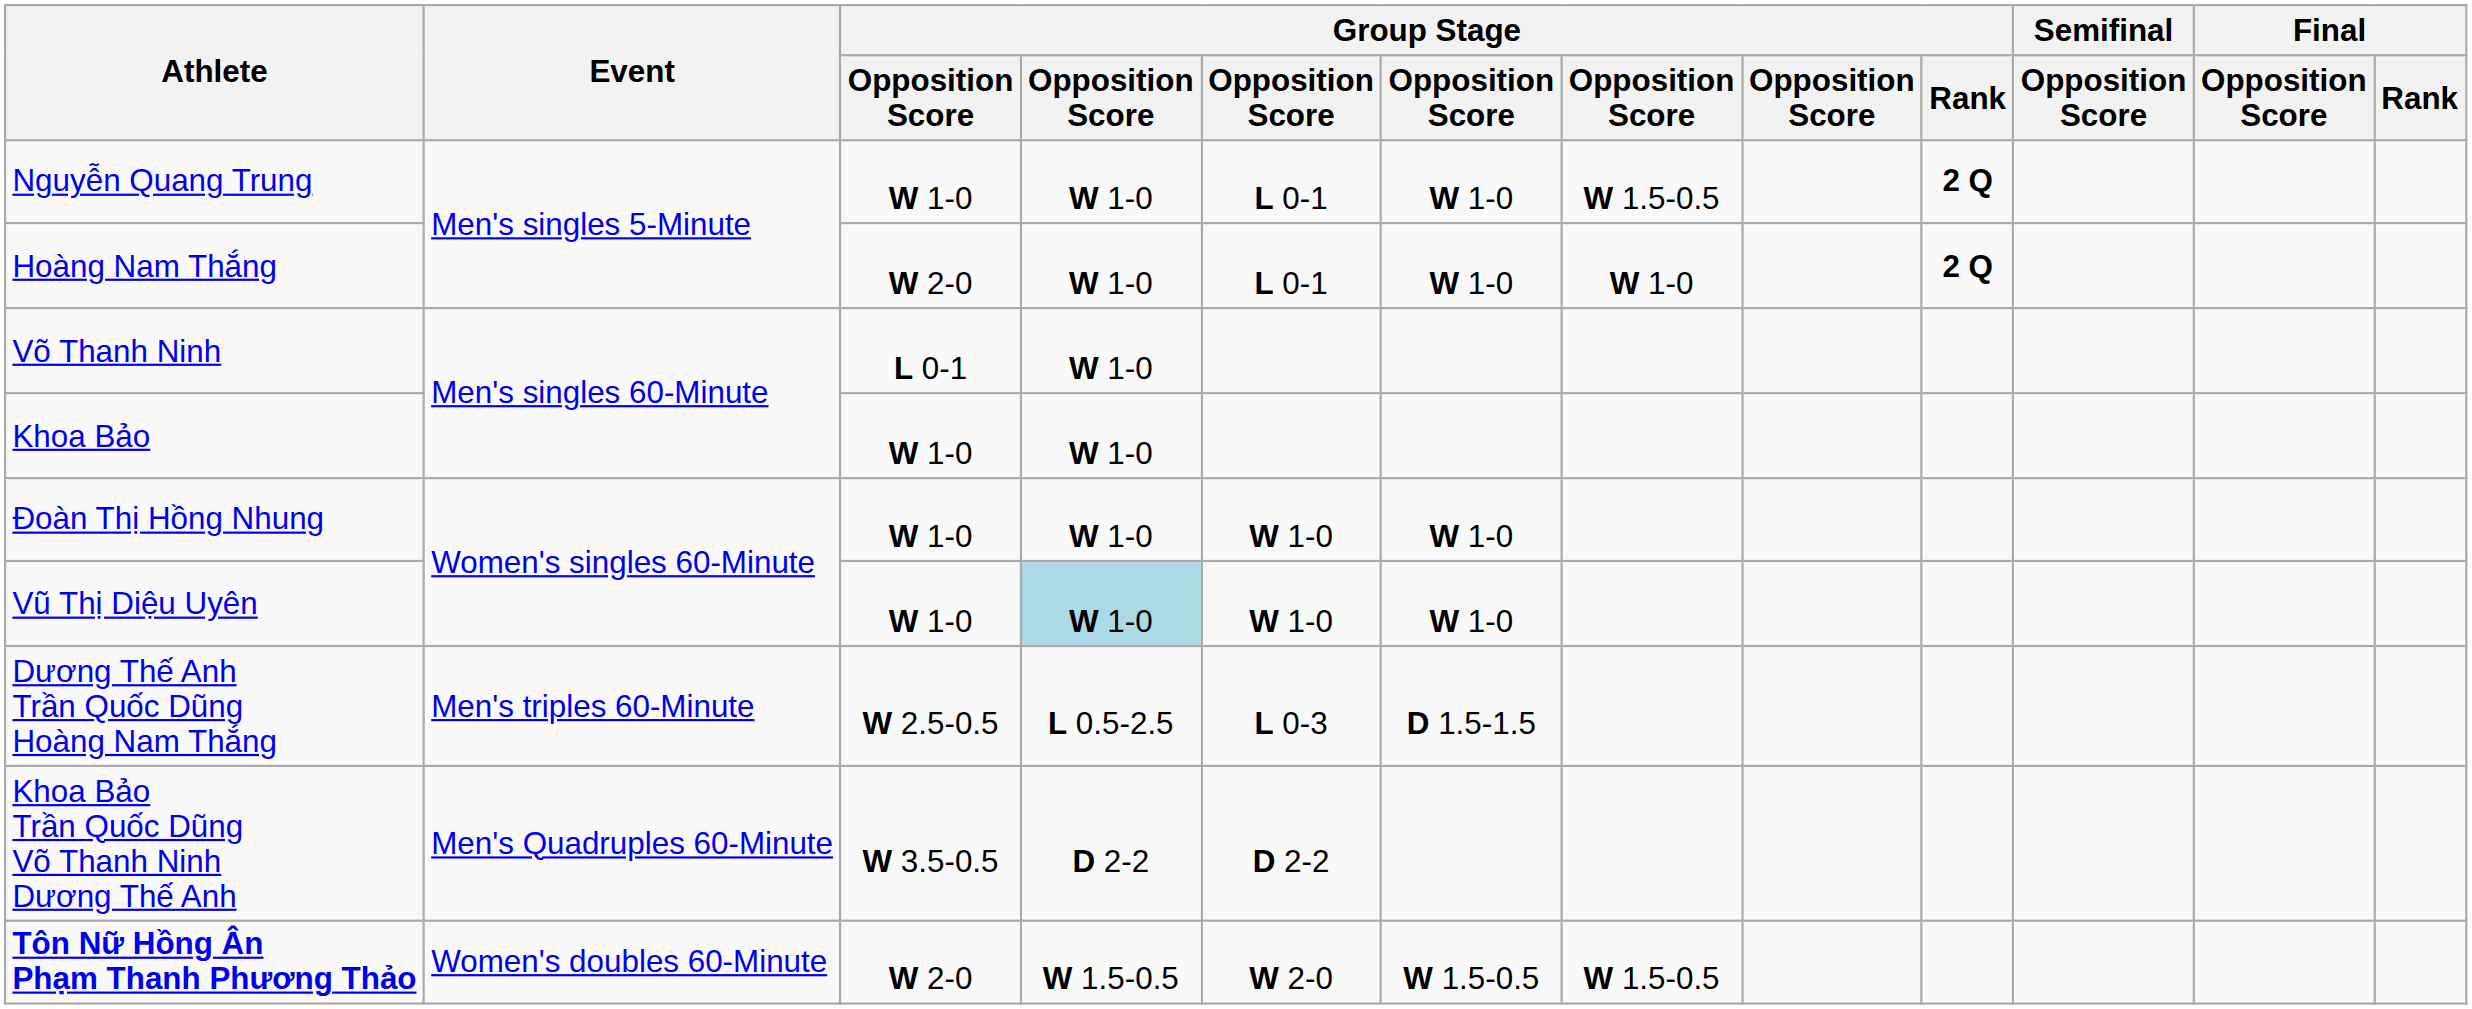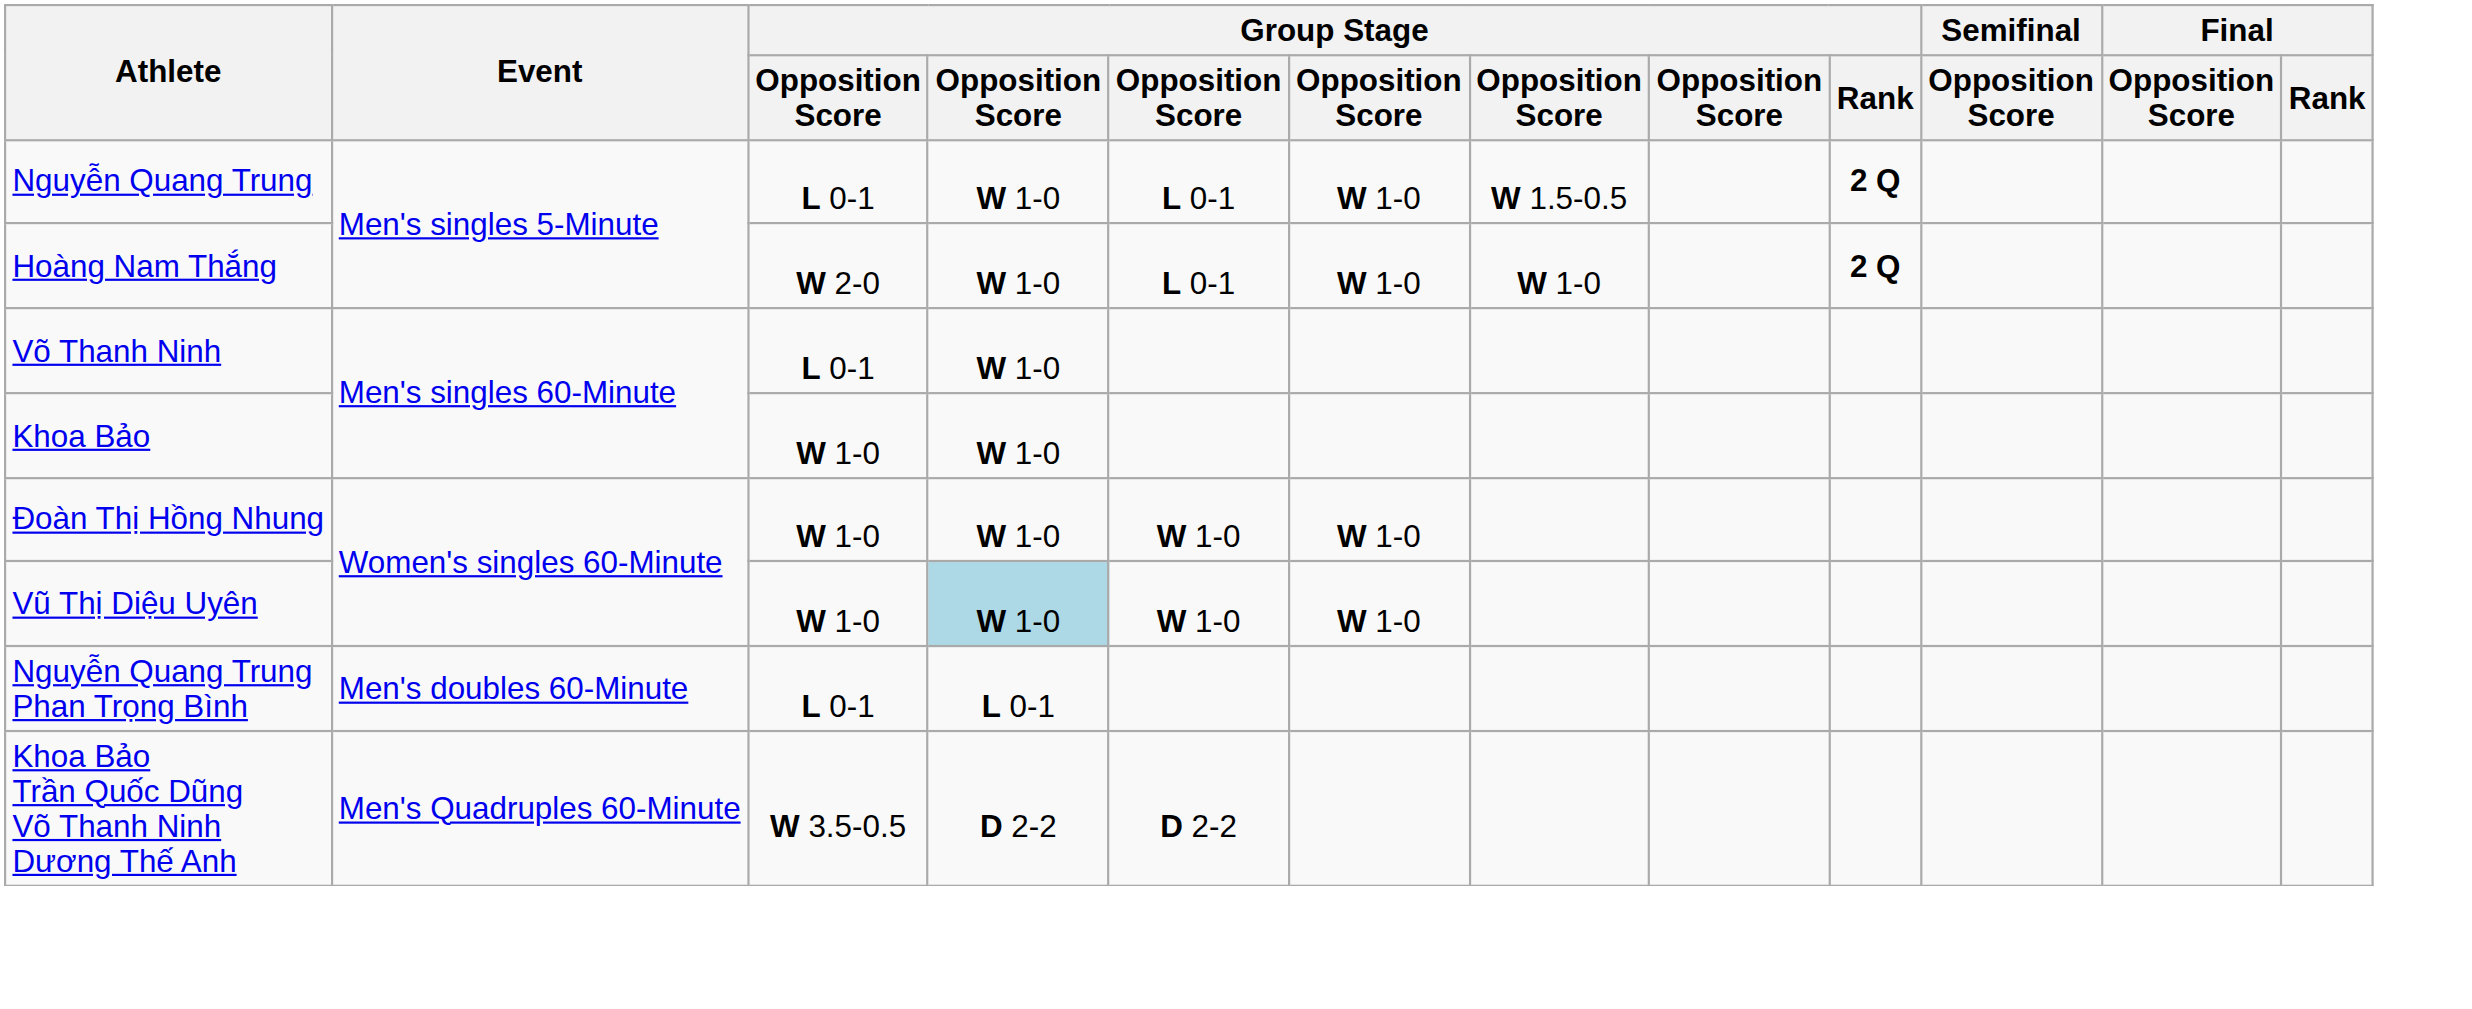 <table class="wikitable" style="font-size:90%">
 <tr>
 <th rowspan="2">Athlete</th>
 <th rowspan="2">Event</th>
 <th colspan="7">Group Stage</th>
 <th>Semifinal</th>
 <th colspan="2">Final</th>
 </tr>
 <tr style="font-size:70", align="center">
 <th>Opposition<br>Score</th>
 <th>Opposition<br>Score</th>
 <th>Opposition<br>Score</th>
 <th>Opposition<br>Score</th>
 <th>Opposition<br>Score</th>
 <th>Opposition<br>Score</th>
 <th>Rank</th>
 <th>Opposition<br>Score</th>
 <th>Opposition<br>Score</th>
 <th>Rank</th>
 </tr>
 <tr align="center">
 <td align="left"><a href='#'>Nguyễn Quang Trung</a></td>
 <td rowspan="2" align="left"><a href='#'>Men's singles 5-Minute</a></td>
-<td><br><strong>W</strong> 1-0</td>
+<td><br><strong>L</strong> 0-1</td>
 <td><br> <strong>W</strong> 1-0</td>
 <td><br> <strong>L</strong> 0-1</td>
 <td><br> <strong>W</strong> 1-0</td>
 <td><br> <strong>W</strong> 1.5-0.5</td>
 <td></td>
 <td><strong>2 Q</strong></td>
 <td></td>
 <td></td>
 <td></td>
 </tr>
 <tr align="center">
 <td align="left"><a href='#'>Hoàng Nam Thắng</a></td>
 <td><br> <strong>W</strong> 2-0</td>
 <td><br> <strong>W</strong> 1-0</td>
 <td><br> <strong>L</strong> 0-1</td>
 <td><br> <strong>W</strong> 1-0</td>
 <td><br> <strong>W</strong> 1-0</td>
 <td></td>
 <td><strong>2 Q</strong></td>
 <td></td>
 <td></td>
 <td></td>
 </tr>
 <tr align="center">
 <td align="left"><a href='#'>Võ Thanh Ninh</a></td>
 <td rowspan="2"  align="left"><a href='#'>Men's singles 60-Minute</a></td>
 <td><br> <strong>L</strong> 0-1</td>
 <td><br> <strong>W</strong> 1-0</td>
 <td><br></td>
 <td></td>
 <td></td>
 <td></td>
 <td></td>
 <td></td>
 <td></td>
 <td></td>
 </tr>
 <tr align="center">
 <td align="left"><a href='#'>Khoa Bảo</a></td>
 <td><br><strong>W</strong> 1-0</td>
 <td><br> <strong>W</strong> 1-0</td>
 <td></td>
 <td></td>
 <td></td>
 <td></td>
 <td></td>
 <td></td>
 <td></td>
 <td></td>
 </tr>
 <tr align="center">
 <td align="left"><a href='#'>Đoàn Thị Hồng Nhung</a></td>
 <td rowspan="2" align="left"><a href='#'>Women's singles 60-Minute</a></td>
 <td><br> <strong>W</strong> 1-0</td>
 <td><br> <strong>W</strong> 1-0</td>
 <td><br><strong>W</strong> 1-0</td>
 <td><br> <strong>W</strong> 1-0</td>
 <td></td>
 <td></td>
 <td></td>
 <td></td>
 <td></td>
 <td></td>
 </tr>
 <tr align="center">
 <td align="left"><a href='#'>Vũ Thị Diệu Uyên</a></td>
 <td><br> <strong>W</strong> 1-0</td>
 <td style="background: lightblue;"><br> <strong>W</strong> 1-0</td>
 <td><br><strong>W</strong> 1-0</td>
 <td><br> <strong>W</strong> 1-0</td>
 <td></td>
 <td></td>
 <td></td>
 <td></td>
 <td></td>
 <td></td>
 </tr>
 <tr align="center">
-<td align="left"><a href='#'>Dương Thế Anh</a> <br><a href='#'>Trần Quốc Dũng</a> <br><a href='#'>Hoàng Nam Thắng</a></td>
-<td align="left"><a href='#'>Men's triples 60-Minute</a></td>
-<td><br> <strong>W</strong> 2.5-0.5</td>
-<td><br> <strong>L</strong> 0.5-2.5</td>
-<td><br> <strong>L</strong> 0-3</td>
-<td><br> <strong>D</strong> 1.5-1.5</td>
-<td><br></td>
+<td align="left"><a href='#'>Nguyễn Quang Trung</a> <br><a href='#'>Phan Trọng Bình</a></td>
+<td align="left"><a href='#'>Men's doubles 60-Minute</a></td>
+<td><br><strong>L</strong> 0-1</td>
+<td><br><strong>L</strong> 0-1</td>
+<td></td>
+<td></td>
+<td></td>
 <td></td>
 <td></td>
 <td></td>
 <td></td>
 <td></td>
 </tr>
 <tr align="center">
 <td align="left"><a href='#'>Khoa Bảo</a> <br><a href='#'>Trần Quốc Dũng</a> <br><a href='#'>Võ Thanh Ninh</a> <br><a href='#'>Dương Thế Anh</a></td>
 <td align="left"><a href='#'>Men's Quadruples 60-Minute</a></td>
 <td><br> <strong>W</strong> 3.5-0.5</td>
 <td><br> <strong>D</strong> 2-2</td>
 <td><br> <strong>D</strong> 2-2</td>
 <td><br></td>
 <td></td>
 <td></td>
 <td></td>
 <td></td>
 <td></td>
 <td></td>
 </tr>
-<tr align="center">
-<td align="left"><strong><a href='#'>Tôn Nữ Hồng Ân</a> <br><a href='#'>Phạm Thanh Phương Thảo</a></strong></td>
-<td align="left"><a href='#'>Women's doubles 60-Minute</a></td>
-<td><br> <strong>W</strong> 2-0</td>
-<td><br> <strong>W</strong> 1.5-0.5</td>
-<td><br> <strong>W</strong> 2-0</td>
-<td><br> <strong>W</strong> 1.5-0.5</td>
-<td><br> <strong>W</strong> 1.5-0.5</td>
-<td><br></td>
-<td></td>
-<td></td>
-<td></td>
-<td></td>
-</tr>
 </table>
